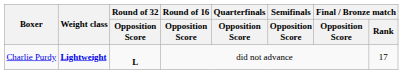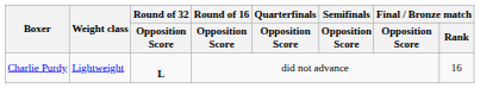 <table class=wikitable style="font-size:90%">
 <tr>
 <th rowspan="2">Boxer</th>
 <th rowspan="2">Weight class</th>
 <th>Round of 32</th>
 <th>Round of 16</th>
 <th>Quarterfinals</th>
 <th>Semifinals</th>
 <th colspan="2">Final / Bronze match</th>
 </tr>
 <tr>
 <th>Opposition<br>Score</th>
 <th>Opposition<br>Score</th>
 <th>Opposition<br>Score</th>
 <th>Opposition<br>Score</th>
 <th>Opposition<br>Score</th>
 <th>Rank</th>
 </tr>
 <tr>
 <td><a href='#'>Charlie Purdy</a></td>
-<td><strong><a href='#'>Lightweight</a></strong></td>
+<td><a href='#'>Lightweight</a></td>
 <td align=center> <br> <strong>L</strong></td>
 <td align=center colspan=4>did not advance</td>
-<td align=center>17</td>
+<td align=center>16</td>
 </tr>
 </table>
